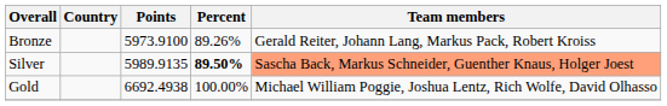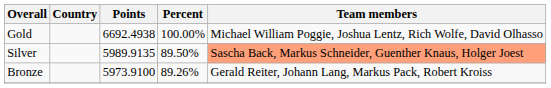 <table class="wikitable sortable" style="text-align: left;">
 <tr>
 <th>Overall</th>
 <th>Country</th>
 <th>Points</th>
 <th>Percent</th>
 <th>Team members</th>
 </tr>
 <tr>
+<td> Gold</td>
+<td></td>
+<td>6692.4938</td>
+<td>100.00%</td>
+<td>Michael William Poggie, Joshua Lentz, Rich Wolfe, David Olhasso</td>
+</tr>
+<tr>
+<td> Silver</td>
+<td></td>
+<td>5989.9135</td>
+<td>89.50%</td>
+<td style="background: lightsalmon;">Sascha Back, Markus Schneider, Guenther Knaus, Holger Joest</td>
+</tr>
+<tr>
 <td> Bronze</td>
 <td></td>
 <td>5973.9100</td>
 <td>89.26%</td>
 <td>Gerald Reiter, Johann Lang, Markus Pack, Robert Kroiss</td>
 </tr>
 <tr>
-<td> Silver</td>
-<td></td>
-<td>5989.9135</td>
-<td><strong>89.50%</strong></td>
-<td style="background: lightsalmon;">Sascha Back, Markus Schneider, Guenther Knaus, Holger Joest</td>
-</tr>
-<tr>
-<td> Gold</td>
-<td></td>
-<td>6692.4938</td>
-<td>100.00%</td>
-<td>Michael William Poggie, Joshua Lentz, Rich Wolfe, David Olhasso</td>
-</tr>
-<tr>
 </tr>
 </table>
